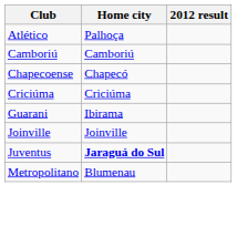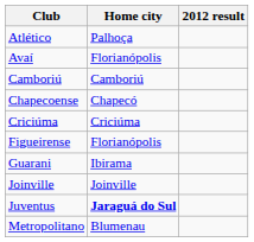 <table class="wikitable sortable">
 <tr>
 <th>Club</th>
 <th>Home city</th>
 <th>2012 result</th>
 </tr>
 <tr>
 <td><a href='#'>Atlético</a></td>
 <td><a href='#'>Palhoça</a></td>
+<td></td>
+</tr>
+<tr>
+<td><a href='#'>Avaí</a></td>
+<td><a href='#'>Florianópolis</a></td>
 <td></td>
 </tr>
 <tr>
 <td><a href='#'>Camboriú</a></td>
 <td><a href='#'>Camboriú</a></td>
 <td></td>
 </tr>
 <tr>
 <td><a href='#'>Chapecoense</a></td>
 <td><a href='#'>Chapecó</a></td>
 <td></td>
 </tr>
 <tr>
 <td><a href='#'>Criciúma</a></td>
 <td><a href='#'>Criciúma</a></td>
+<td></td>
+</tr>
+<tr>
+<td><a href='#'>Figueirense</a></td>
+<td><a href='#'>Florianópolis</a></td>
 <td></td>
 </tr>
 <tr>
 <td><a href='#'>Guarani</a></td>
 <td><a href='#'>Ibirama</a></td>
 <td></td>
 </tr>
 <tr>
 <td><a href='#'>Joinville</a></td>
 <td><a href='#'>Joinville</a></td>
 <td></td>
 </tr>
 <tr>
 <td><a href='#'>Juventus</a></td>
 <td><strong><a href='#'>Jaraguá do Sul</a></strong></td>
 <td></td>
 </tr>
 <tr>
 <td><a href='#'>Metropolitano</a></td>
 <td><a href='#'>Blumenau</a></td>
 <td></td>
 </tr>
 </table>
